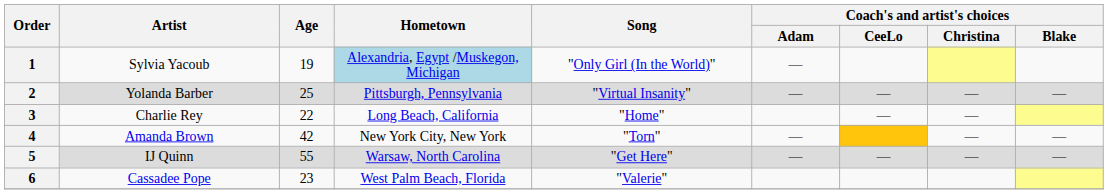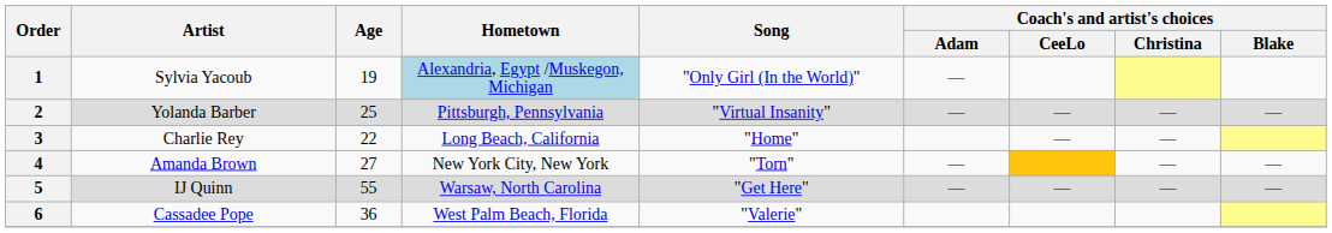 <table class="wikitable" style="text-align:center; line-height:17px; width:100%;">
 <tr>
 <th scope="col" rowspan="2" width="05%">Order</th>
 <th scope="col" rowspan="2" width="20%">Artist</th>
 <th scope="col" rowspan="2" width="05%">Age</th>
 <th scope="col" rowspan="2" width="18%">Hometown</th>
 <th scope="col" rowspan="2" width="20%">Song</th>
 <th scope="col" colspan="4" width="32%">Coach's and artist's choices</th>
 </tr>
 <tr>
 <th width="08%">Adam</th>
 <th width="08%">CeeLo</th>
 <th width="08%">Christina</th>
 <th width="08%">Blake</th>
 </tr>
 <tr>
 <th>1</th>
 <td>Sylvia Yacoub</td>
 <td>19</td>
 <td style="background: lightblue;"><a href='#'>Alexandria</a>, <a href='#'>Egypt</a> /<a href='#'>Muskegon, Michigan</a></td>
 <td>"<a href='#'>Only Girl (In the World)</a>"</td>
 <td>—</td>
 <td><strong></strong></td>
 <td style="background:#fdfc8f;"><strong></strong></td>
 <td><strong></strong></td>
 </tr>
 <tr>
 <th>2</th>
 <td style="background:#DCDCDC;">Yolanda Barber</td>
 <td style="background:#DCDCDC;">25</td>
 <td style="background:#DCDCDC;"><a href='#'>Pittsburgh, Pennsylvania</a></td>
 <td style="background:#DCDCDC;">"<a href='#'>Virtual Insanity</a>"</td>
 <td style="background:#DCDCDC;">—</td>
 <td style="background:#DCDCDC;">—</td>
 <td style="background:#DCDCDC;">—</td>
 <td style="background:#DCDCDC;">—</td>
 </tr>
 <tr>
 <th>3</th>
 <td>Charlie Rey</td>
 <td>22</td>
 <td><a href='#'>Long Beach, California</a></td>
 <td>"<a href='#'>Home</a>"</td>
 <td><strong></strong></td>
 <td>—</td>
 <td>—</td>
 <td style="background:#fdfc8f;"><strong></strong></td>
 </tr>
 <tr>
 <th>4</th>
 <td><a href='#'>Amanda Brown</a></td>
-<td>42</td>
+<td>27</td>
 <td>New York City, New York</td>
 <td>"<a href='#'>Torn</a>"</td>
 <td>—</td>
 <td style="background:#FFC40C;"><strong></strong></td>
 <td>—</td>
 <td>—</td>
 </tr>
 <tr>
 <th>5</th>
 <td style="background:#DCDCDC;">IJ Quinn</td>
 <td style="background:#DCDCDC;">55</td>
 <td style="background:#DCDCDC;"><a href='#'>Warsaw, North Carolina</a></td>
 <td style="background:#DCDCDC;">"<a href='#'>Get Here</a>"</td>
 <td style="background:#DCDCDC;">—</td>
 <td style="background:#DCDCDC;">—</td>
 <td style="background:#DCDCDC;">—</td>
 <td style="background:#DCDCDC;">—</td>
 </tr>
 <tr>
 <th>6</th>
 <td><a href='#'>Cassadee Pope</a></td>
-<td>23</td>
+<td>36</td>
 <td><a href='#'>West Palm Beach, Florida</a></td>
 <td>"<a href='#'>Valerie</a>"</td>
 <td><strong></strong></td>
 <td><strong></strong></td>
 <td><strong></strong></td>
 <td style="background:#fdfc8f;"><strong></strong></td>
 </tr>
 <tr>
 </tr>
 </table>
